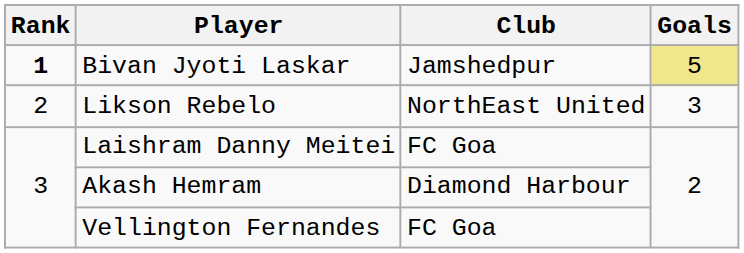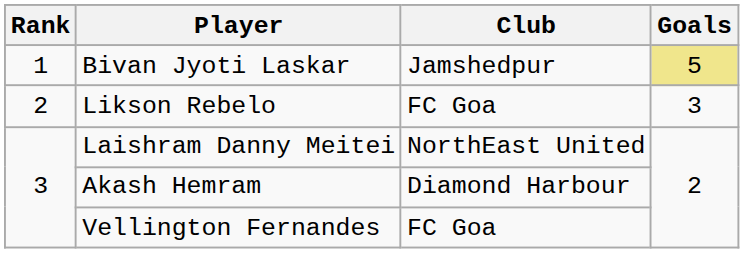 <table class="wikitable" style="text-align:center">
 <tr>
 <th>Rank</th>
 <th>Player</th>
 <th>Club</th>
 <th>Goals</th>
 </tr>
 <tr>
-<td><strong>1</strong></td>
+<td>1</td>
 <td align="left">Bivan Jyoti Laskar</td>
 <td align="left">Jamshedpur</td>
 <td style="background: khaki;">5</td>
 </tr>
 <tr>
 <td>2</td>
 <td align="left">Likson Rebelo</td>
-<td align="left">NorthEast United</td>
+<td align="left">FC Goa</td>
 <td>3</td>
 </tr>
 <tr>
 <td rowspan="3">3</td>
 <td align="left">Laishram Danny Meitei</td>
-<td align="left">FC Goa</td>
+<td align="left">NorthEast United</td>
 <td rowspan="3">2</td>
 </tr>
 <tr>
 <td align="left">Akash Hemram</td>
 <td align="left">Diamond Harbour</td>
 </tr>
 <tr>
 <td align="left">Vellington Fernandes</td>
 <td align="left">FC Goa</td>
 </tr>
 </table>
